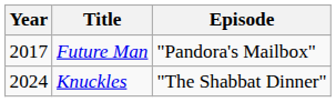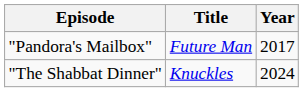 <table class="wikitable">
 <tr>
+<th>Episode</th>
+<th>Title</th>
 <th>Year</th>
-<th>Title</th>
-<th>Episode</th>
 </tr>
 <tr>
+<td>"Pandora's Mailbox"</td>
+<td><em><a href='#'>Future Man</a></em></td>
 <td>2017</td>
-<td><em><a href='#'>Future Man</a></em></td>
-<td>"Pandora's Mailbox"</td>
 </tr>
 <tr>
+<td>"The Shabbat Dinner"</td>
+<td><em><a href='#'>Knuckles</a></em></td>
 <td>2024</td>
-<td><em><a href='#'>Knuckles</a></em></td>
-<td>"The Shabbat Dinner"</td>
 </tr>
 </table>
